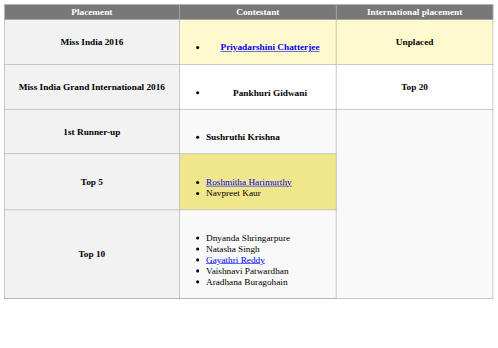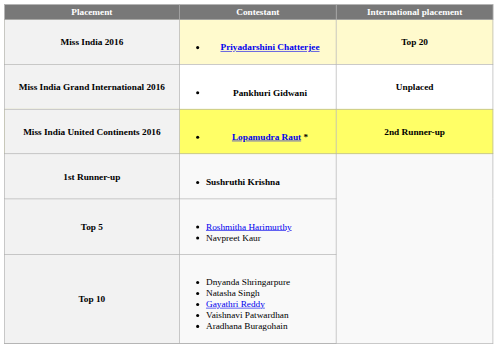 <table class="wikitable sortable" style="font-size: 95%;">
 <tr>
 <th style="width:280px;background-color:#787878;color:#FFFFFF;">Placement</th>
 <th style="width:250px;background-color:#787878;color:#FFFFFF;">Contestant</th>
 <th style="width:250px;background-color:#787878;color:#FFFFFF;">International placement</th>
 </tr>
 <tr align="center" style="background:#FFFACD; font-weight: bold">
 <th>Miss India 2016</th>
 <td><br><ul><li><a href='#'>Priyadarshini Chatterjee</a></li></ul></td>
-<td>Unplaced</td>
+<td>Top 20</td>
 </tr>
 <tr align="center" style="background:white; font-weight: bold">
 <th>Miss India Grand International 2016</th>
 <td><br><ul><li>Pankhuri Gidwani</li></ul></td>
-<td>Top 20</td>
+<td>Unplaced</td>
+</tr>
+<tr align="center" style="background:#FFFF66; font-weight: bold">
+<th>Miss India United Continents 2016</th>
+<td><br><ul><li><a href='#'>Lopamudra Raut</a> <strong>*</strong></li></ul></td>
+<td>2nd Runner-up</td>
 </tr>
 <tr>
 <th>1st Runner-up</th>
 <td><strong><br><ul><li>Sushruthi Krishna</li></ul></strong></td>
 </tr>
 <tr>
 <th>Top 5</th>
-<td style="background: khaki;"><br><ul><li><a href='#'>Roshmitha Harimurthy</a></li><li>Navpreet Kaur</li></ul></td>
+<td><br><ul><li><a href='#'>Roshmitha Harimurthy</a></li><li>Navpreet Kaur</li></ul></td>
 </tr>
 <tr>
 <th>Top 10</th>
 <td><br><ul><li>Dnyanda Shringarpure</li><li>Natasha Singh</li><li><a href='#'>Gayathri Reddy</a></li><li>Vaishnavi Patwardhan</li><li>Aradhana Buragohain</li></ul></td>
 </tr>
 <tr>
 </tr>
 </table>
